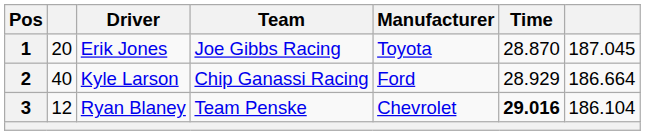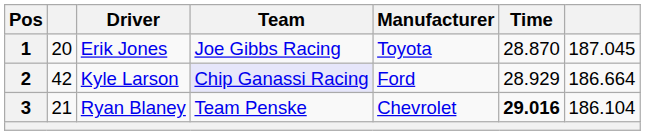 <table class="wikitable" style="font-size:95%">
 <tr>
 <th>Pos</th>
 <th></th>
 <th>Driver</th>
 <th>Team</th>
 <th>Manufacturer</th>
 <th>Time</th>
 <th></th>
 </tr>
 <tr>
 <th>1</th>
 <td>20</td>
 <td><a href='#'>Erik Jones</a></td>
 <td><a href='#'>Joe Gibbs Racing</a></td>
 <td><a href='#'>Toyota</a></td>
 <td>28.870</td>
 <td>187.045</td>
 </tr>
 <tr>
 <th>2</th>
-<td>40</td>
+<td>42</td>
 <td><a href='#'>Kyle Larson</a></td>
-<td><a href='#'>Chip Ganassi Racing</a></td>
+<td style="background: lavender;"><a href='#'>Chip Ganassi Racing</a></td>
 <td><a href='#'>Ford</a></td>
 <td>28.929</td>
 <td>186.664</td>
 </tr>
 <tr>
 <th>3</th>
-<td>12</td>
+<td>21</td>
 <td><a href='#'>Ryan Blaney</a></td>
 <td><a href='#'>Team Penske</a></td>
 <td><a href='#'>Chevrolet</a></td>
 <td><strong>29.016</strong></td>
 <td>186.104</td>
 </tr>
 <tr>
 <th colspan="7"></th>
 </tr>
 </table>
